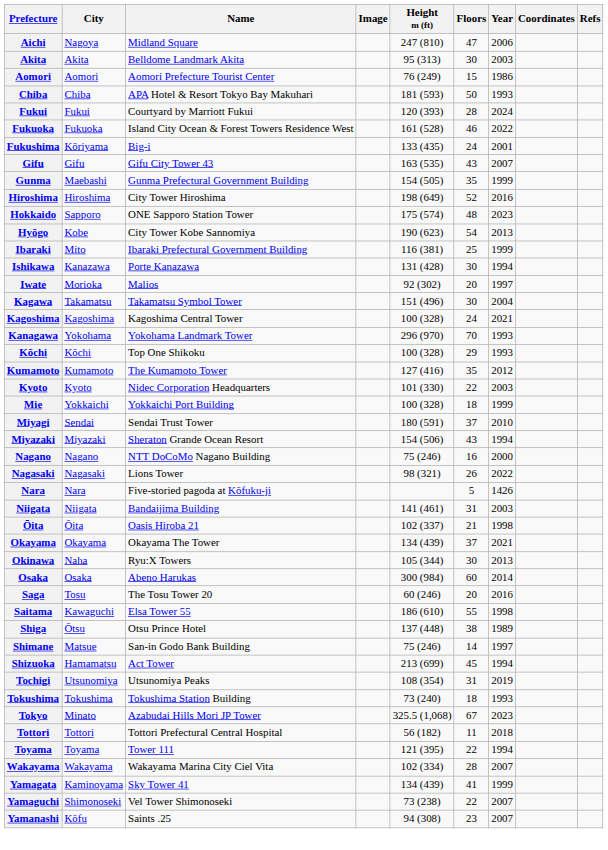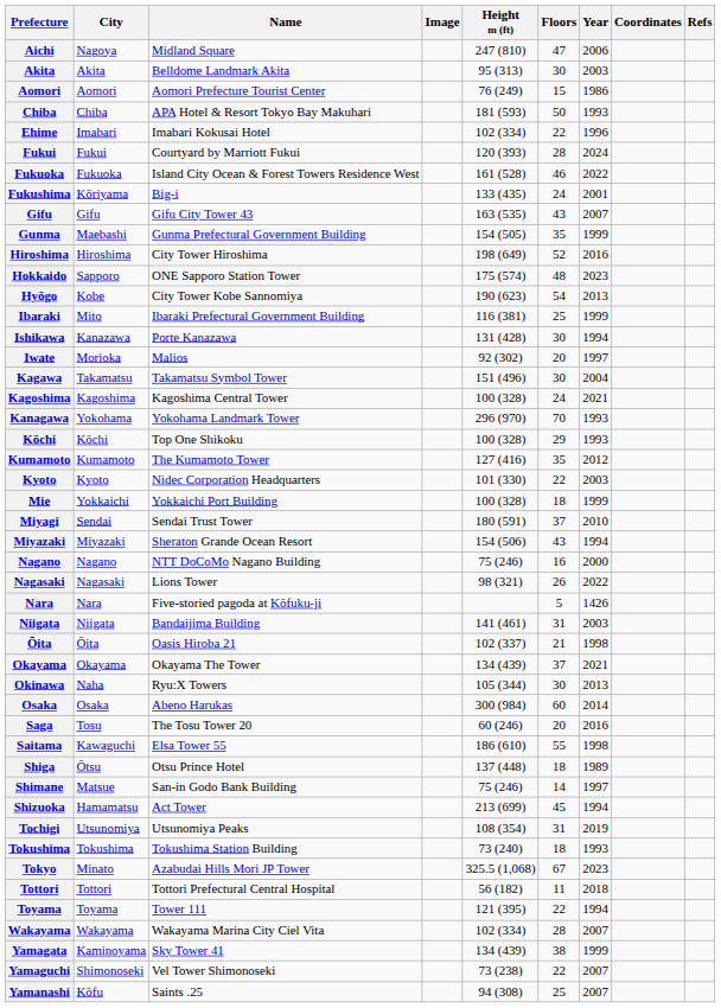 <table class="wikitable sortable plainrowheaders">
 <tr>
 <th scope="col"><a href='#'>Prefecture</a></th>
 <th scope="col">City</th>
 <th scope="col">Name</th>
 <th scope="col" class="unsortable">Image</th>
 <th scope="col">Height<br><small>m (ft)</small></th>
 <th scope="col">Floors</th>
 <th scope="col">Year</th>
 <th scope="col">Coordinates</th>
 <th class="unsortable">Refs</th>
 </tr>
 <tr>
 <th scope="row"><a href='#'>Aichi</a></th>
 <td><a href='#'>Nagoya</a></td>
 <td><a href='#'>Midland Square</a></td>
 <td></td>
 <td align="center">247 (810)</td>
 <td align="center">47</td>
 <td align="center">2006</td>
 <td align="center"></td>
 <td></td>
 </tr>
 <tr>
 <th scope="row"><a href='#'>Akita</a></th>
 <td><a href='#'>Akita</a></td>
 <td><a href='#'>Belldome Landmark Akita</a></td>
 <td></td>
 <td align="center">95 (313)</td>
 <td align="center">30</td>
 <td align="center">2003</td>
 <td align="center"></td>
 <td></td>
 </tr>
 <tr>
 <th scope="row"><a href='#'>Aomori</a></th>
 <td><a href='#'>Aomori</a></td>
 <td><a href='#'>Aomori Prefecture Tourist Center</a></td>
 <td></td>
 <td align="center">76 (249)</td>
 <td align="center">15</td>
 <td align="center">1986</td>
 <td align="center"></td>
 <td></td>
 </tr>
 <tr>
 <th scope="row"><a href='#'>Chiba</a></th>
 <td><a href='#'>Chiba</a></td>
 <td><a href='#'>APA</a> Hotel & Resort Tokyo Bay Makuhari</td>
 <td></td>
 <td align="center">181 (593)</td>
 <td align="center">50</td>
 <td align="center">1993</td>
+<td align="center"></td>
+<td></td>
+</tr>
+<tr>
+<th scope="row"><a href='#'>Ehime</a></th>
+<td><a href='#'>Imabari</a></td>
+<td>Imabari Kokusai Hotel</td>
+<td></td>
+<td align="center">102 (334)</td>
+<td align="center">22</td>
+<td align="center">1996</td>
 <td align="center"></td>
 <td></td>
 </tr>
 <tr>
 <th scope="row"><a href='#'>Fukui</a></th>
 <td><a href='#'>Fukui</a></td>
 <td>Courtyard by Marriott Fukui</td>
 <td></td>
 <td align="center">120 (393)</td>
 <td align="center">28</td>
 <td align="center">2024</td>
 <td align="center"></td>
 <td></td>
 </tr>
 <tr>
 <th scope="row"><a href='#'>Fukuoka</a></th>
 <td><a href='#'>Fukuoka</a></td>
 <td>Island City Ocean & Forest Towers Residence West</td>
 <td></td>
 <td align="center">161 (528)</td>
 <td align="center">46</td>
 <td align="center">2022</td>
 <td align="center"></td>
 <td></td>
 </tr>
 <tr>
 <th scope="row"><a href='#'>Fukushima</a></th>
 <td><a href='#'>Kōriyama</a></td>
 <td><a href='#'>Big-i</a></td>
 <td></td>
 <td align="center">133 (435)</td>
 <td align="center">24</td>
 <td align="center">2001</td>
 <td align="center"></td>
 <td></td>
 </tr>
 <tr>
 <th scope="row"><a href='#'>Gifu</a></th>
 <td><a href='#'>Gifu</a></td>
 <td><a href='#'>Gifu City Tower 43</a></td>
 <td></td>
 <td align="center">163 (535)</td>
 <td align="center">43</td>
 <td align="center">2007</td>
 <td align="center"></td>
 <td></td>
 </tr>
 <tr>
 <th scope="row"><a href='#'>Gunma</a></th>
 <td><a href='#'>Maebashi</a></td>
 <td><a href='#'>Gunma Prefectural Government Building</a></td>
 <td></td>
 <td align="center">154 (505)</td>
 <td align="center">35</td>
 <td align="center">1999</td>
 <td align="center"></td>
 <td></td>
 </tr>
 <tr>
 <th scope="row"><a href='#'>Hiroshima</a></th>
 <td><a href='#'>Hiroshima</a></td>
 <td>City Tower Hiroshima</td>
 <td></td>
 <td align="center">198 (649)</td>
 <td align="center">52</td>
 <td align="center">2016</td>
 <td align="center"></td>
 <td></td>
 </tr>
 <tr>
 <th scope="row"><a href='#'>Hokkaido</a></th>
 <td><a href='#'>Sapporo</a></td>
 <td>ONE Sapporo Station Tower</td>
 <td></td>
 <td align="center">175 (574)</td>
 <td align="center">48</td>
 <td align="center">2023</td>
 <td align="center"></td>
 <td></td>
 </tr>
 <tr>
 <th scope="row"><a href='#'>Hyōgo</a></th>
 <td><a href='#'>Kobe</a></td>
 <td>City Tower Kobe Sannomiya</td>
 <td></td>
 <td align="center">190 (623)</td>
 <td align="center">54</td>
 <td align="center">2013</td>
 <td align="center"></td>
 <td></td>
 </tr>
 <tr>
 <th scope="row"><a href='#'>Ibaraki</a></th>
 <td><a href='#'>Mito</a></td>
 <td><a href='#'>Ibaraki Prefectural Government Building</a></td>
 <td></td>
 <td align="center">116 (381)</td>
 <td align="center">25</td>
 <td align="center">1999</td>
 <td align="center"></td>
 <td></td>
 </tr>
 <tr>
 <th scope="row"><a href='#'>Ishikawa</a></th>
 <td><a href='#'>Kanazawa</a></td>
 <td><a href='#'>Porte Kanazawa</a></td>
 <td></td>
 <td align="center">131 (428)</td>
 <td align="center">30</td>
 <td align="center">1994</td>
 <td align="center"></td>
 <td></td>
 </tr>
 <tr>
 <th scope="row"><a href='#'>Iwate</a></th>
 <td><a href='#'>Morioka</a></td>
 <td><a href='#'>Malios</a></td>
 <td></td>
 <td align="center">92 (302)</td>
 <td align="center">20</td>
 <td align="center">1997</td>
 <td align="center"></td>
 <td></td>
 </tr>
 <tr>
 <th scope="row"><a href='#'>Kagawa</a></th>
 <td><a href='#'>Takamatsu</a></td>
 <td><a href='#'>Takamatsu Symbol Tower</a></td>
 <td></td>
 <td align="center">151 (496)</td>
 <td align="center">30</td>
 <td align="center">2004</td>
 <td align="center"></td>
 <td></td>
 </tr>
 <tr>
 <th scope="row"><a href='#'>Kagoshima</a></th>
 <td><a href='#'>Kagoshima</a></td>
 <td>Kagoshima Central Tower</td>
 <td></td>
 <td align="center">100 (328)</td>
 <td align="center">24</td>
 <td align="center">2021</td>
 <td align="center"></td>
 <td></td>
 </tr>
 <tr>
 <th scope="row"><a href='#'>Kanagawa</a></th>
 <td><a href='#'>Yokohama</a></td>
 <td><a href='#'>Yokohama Landmark Tower</a></td>
 <td></td>
 <td align="center">296 (970)</td>
 <td align="center">70</td>
 <td align="center">1993</td>
 <td align="center"></td>
 <td></td>
 </tr>
 <tr>
 <th scope="row"><a href='#'>Kōchi</a></th>
 <td><a href='#'>Kōchi</a></td>
 <td>Top One Shikoku</td>
 <td></td>
 <td align="center">100 (328)</td>
 <td align="center">29</td>
 <td align="center">1993</td>
 <td align="center"></td>
 <td></td>
 </tr>
 <tr>
 <th scope="row"><a href='#'>Kumamoto</a></th>
 <td><a href='#'>Kumamoto</a></td>
 <td><a href='#'>The Kumamoto Tower</a></td>
 <td></td>
 <td align="center">127 (416)</td>
 <td align="center">35</td>
 <td align="center">2012</td>
 <td align="center"></td>
 <td></td>
 </tr>
 <tr>
 <th scope="row"><a href='#'>Kyoto</a></th>
 <td><a href='#'>Kyoto</a></td>
 <td><a href='#'>Nidec Corporation</a> Headquarters</td>
 <td></td>
 <td align="center">101 (330)</td>
 <td align="center">22</td>
 <td align="center">2003</td>
 <td align="center"></td>
 <td></td>
 </tr>
 <tr>
 <th scope="row"><a href='#'>Mie</a></th>
 <td><a href='#'>Yokkaichi</a></td>
 <td><a href='#'>Yokkaichi Port Building</a></td>
 <td></td>
 <td align="center">100 (328)</td>
 <td align="center">18</td>
 <td align="center">1999</td>
 <td align="center"></td>
 <td></td>
 </tr>
 <tr>
 <th scope="row"><a href='#'>Miyagi</a></th>
 <td><a href='#'>Sendai</a></td>
 <td>Sendai Trust Tower</td>
 <td></td>
 <td align="center">180 (591)</td>
 <td align="center">37</td>
 <td align="center">2010</td>
 <td align="center"></td>
 <td></td>
 </tr>
 <tr>
 <th scope="row"><a href='#'>Miyazaki</a></th>
 <td><a href='#'>Miyazaki</a></td>
 <td><a href='#'>Sheraton</a> Grande Ocean Resort</td>
 <td></td>
 <td align="center">154 (506)</td>
 <td align="center">43</td>
 <td align="center">1994</td>
 <td align="center"></td>
 <td></td>
 </tr>
 <tr>
 <th scope="row"><a href='#'>Nagano</a></th>
 <td><a href='#'>Nagano</a></td>
 <td><a href='#'>NTT DoCoMo</a> Nagano Building</td>
 <td></td>
 <td align="center">75 (246)</td>
 <td align="center">16</td>
 <td align="center">2000</td>
 <td align="center"></td>
 <td></td>
 </tr>
 <tr>
 <th scope="row"><a href='#'>Nagasaki</a></th>
 <td><a href='#'>Nagasaki</a></td>
 <td>Lions Tower</td>
 <td></td>
 <td align="center">98 (321)</td>
 <td align="center">26</td>
 <td align="center">2022</td>
 <td align="center"></td>
 <td></td>
 </tr>
 <tr>
 <th scope="row"><a href='#'>Nara</a></th>
 <td><a href='#'>Nara</a></td>
 <td>Five-storied pagoda at <a href='#'>Kōfuku-ji</a></td>
 <td></td>
 <td align="center"></td>
 <td align="center">5</td>
 <td align="center">1426</td>
 <td align="center"></td>
 <td></td>
 </tr>
 <tr>
 <th scope="row"><a href='#'>Niigata</a></th>
 <td><a href='#'>Niigata</a></td>
 <td><a href='#'>Bandaijima Building</a></td>
 <td></td>
 <td align="center">141 (461)</td>
 <td align="center">31</td>
 <td align="center">2003</td>
 <td align="center"></td>
 <td></td>
 </tr>
 <tr>
 <th scope="row"><a href='#'>Ōita</a></th>
 <td><a href='#'>Ōita</a></td>
 <td><a href='#'>Oasis Hiroba 21</a></td>
 <td></td>
 <td align="center">102 (337)</td>
 <td align="center">21</td>
 <td align="center">1998</td>
 <td align="center"></td>
 <td></td>
 </tr>
 <tr>
 <th scope="row"><a href='#'>Okayama</a></th>
 <td><a href='#'>Okayama</a></td>
 <td>Okayama The Tower</td>
 <td></td>
 <td align="center">134 (439)</td>
 <td align="center">37</td>
 <td align="center">2021</td>
 <td align="center"></td>
 <td></td>
 </tr>
 <tr>
 <th scope="row"><a href='#'>Okinawa</a></th>
 <td><a href='#'>Naha</a></td>
 <td>Ryu:X Towers</td>
 <td></td>
 <td align="center">105 (344)</td>
 <td align="center">30</td>
 <td align="center">2013</td>
 <td align="center"></td>
 <td></td>
 </tr>
 <tr>
 <th scope="row"><a href='#'>Osaka</a></th>
 <td><a href='#'>Osaka</a></td>
 <td><a href='#'>Abeno Harukas</a></td>
 <td></td>
 <td align="center">300 (984)</td>
 <td align="center">60</td>
 <td align="center">2014</td>
 <td align="center"></td>
 <td></td>
 </tr>
 <tr>
 <th scope="row"><a href='#'>Saga</a></th>
 <td><a href='#'>Tosu</a></td>
 <td>The Tosu Tower 20</td>
 <td></td>
 <td align="center">60 (246)</td>
 <td align="center">20</td>
 <td align="center">2016</td>
 <td align="center"></td>
 <td></td>
 </tr>
 <tr>
 <th scope="row"><a href='#'>Saitama</a></th>
 <td><a href='#'>Kawaguchi</a></td>
 <td><a href='#'>Elsa Tower 55</a></td>
 <td></td>
 <td align="center">186 (610)</td>
 <td align="center">55</td>
 <td align="center">1998</td>
 <td align="center"></td>
 <td></td>
 </tr>
 <tr>
 <th scope="row"><a href='#'>Shiga</a></th>
 <td><a href='#'>Ōtsu</a></td>
 <td>Otsu Prince Hotel</td>
 <td></td>
 <td align="center">137 (448)</td>
-<td align="center">38</td>
+<td align="center">18</td>
 <td align="center">1989</td>
 <td align="center"></td>
 <td></td>
 </tr>
 <tr>
 <th scope="row"><a href='#'>Shimane</a></th>
 <td><a href='#'>Matsue</a></td>
 <td>San-in Godo Bank Building</td>
 <td></td>
 <td align="center">75 (246)</td>
 <td align="center">14</td>
 <td align="center">1997</td>
 <td align="center"></td>
 <td></td>
 </tr>
 <tr>
 <th scope="row"><a href='#'>Shizuoka</a></th>
 <td><a href='#'>Hamamatsu</a></td>
 <td><a href='#'>Act Tower</a></td>
 <td></td>
 <td align="center">213 (699)</td>
 <td align="center">45</td>
 <td align="center">1994</td>
 <td align="center"></td>
 <td></td>
 </tr>
 <tr>
 <th scope="row"><a href='#'>Tochigi</a></th>
 <td><a href='#'>Utsunomiya</a></td>
 <td>Utsunomiya Peaks</td>
 <td></td>
 <td align="center">108 (354)</td>
 <td align="center">31</td>
 <td align="center">2019</td>
 <td align="center"></td>
 <td></td>
 </tr>
 <tr>
 <th scope="row"><a href='#'>Tokushima</a></th>
 <td><a href='#'>Tokushima</a></td>
 <td><a href='#'>Tokushima Station</a> Building</td>
 <td></td>
 <td align="center">73 (240)</td>
 <td align="center">18</td>
 <td align="center">1993</td>
 <td align="center"></td>
 <td></td>
 </tr>
 <tr>
 <th scope="row"><a href='#'>Tokyo</a></th>
 <td><a href='#'>Minato</a></td>
 <td><a href='#'>Azabudai Hills Mori JP Tower</a></td>
 <td></td>
 <td align="center">325.5 (1,068)</td>
 <td align="center">67</td>
 <td align="center">2023</td>
 <td align="center"></td>
 <td></td>
 </tr>
 <tr>
 <th scope="row"><a href='#'>Tottori</a></th>
 <td><a href='#'>Tottori</a></td>
 <td>Tottori Prefectural Central Hospital</td>
 <td></td>
 <td align="center">56 (182)</td>
 <td align="center">11</td>
 <td align="center">2018</td>
 <td align="center"></td>
 <td></td>
 </tr>
 <tr>
 <th scope="row"><a href='#'>Toyama</a></th>
 <td><a href='#'>Toyama</a></td>
 <td><a href='#'>Tower 111</a></td>
 <td></td>
 <td align="center">121 (395)</td>
 <td align="center">22</td>
 <td align="center">1994</td>
 <td align="center"></td>
 <td></td>
 </tr>
 <tr>
 <th scope="row"><a href='#'>Wakayama</a></th>
 <td><a href='#'>Wakayama</a></td>
 <td>Wakayama Marina City Ciel Vita</td>
 <td></td>
 <td align="center">102 (334)</td>
 <td align="center">28</td>
 <td align="center">2007</td>
 <td align="center"></td>
 <td></td>
 </tr>
 <tr>
 <th scope="row"><a href='#'>Yamagata</a></th>
 <td><a href='#'>Kaminoyama</a></td>
 <td><a href='#'>Sky Tower 41</a></td>
 <td></td>
 <td align="center">134 (439)</td>
-<td align="center">41</td>
+<td align="center">38</td>
 <td align="center">1999</td>
 <td align="center"></td>
 <td></td>
 </tr>
 <tr>
 <th scope="row"><a href='#'>Yamaguchi</a></th>
 <td><a href='#'>Shimonoseki</a></td>
 <td>Vel Tower Shimonoseki</td>
 <td></td>
 <td align="center">73 (238)</td>
 <td align="center">22</td>
 <td align="center">2007</td>
 <td align="center"></td>
 <td></td>
 </tr>
 <tr>
 <th scope="row"><a href='#'>Yamanashi</a></th>
 <td><a href='#'>Kōfu</a></td>
 <td>Saints .25</td>
 <td></td>
 <td align="center">94 (308)</td>
-<td align="center">23</td>
+<td align="center">25</td>
 <td align="center">2007</td>
 <td align="center"></td>
 <td></td>
 </tr>
 </table>
